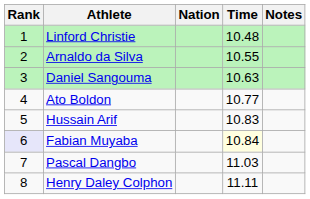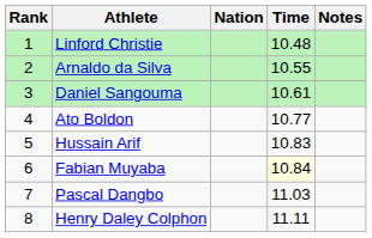 <table class="wikitable sortable" style="text-align:center">
 <tr>
 <th>Rank</th>
 <th>Athlete</th>
 <th>Nation</th>
 <th>Time</th>
 <th>Notes</th>
 </tr>
 <tr style="background:#bbf3bb;">
 <td>1</td>
 <td align=left><a href='#'>Linford Christie</a></td>
 <td align=left></td>
 <td>10.48</td>
 <td></td>
 </tr>
 <tr style="background:#bbf3bb;">
 <td>2</td>
 <td align=left><a href='#'>Arnaldo da Silva</a></td>
 <td align=left></td>
 <td>10.55</td>
 <td></td>
 </tr>
 <tr style="background:#bbf3bb;">
 <td>3</td>
 <td align=left><a href='#'>Daniel Sangouma</a></td>
 <td align=left></td>
-<td>10.63</td>
+<td>10.61</td>
 <td></td>
 </tr>
 <tr>
 <td>4</td>
 <td align=left><a href='#'>Ato Boldon</a></td>
 <td align=left></td>
 <td>10.77</td>
 <td></td>
 </tr>
 <tr>
 <td>5</td>
 <td align=left><a href='#'>Hussain Arif</a></td>
 <td align=left></td>
 <td>10.83</td>
 <td></td>
 </tr>
 <tr>
-<td style="background: lavender;">6</td>
+<td>6</td>
 <td align=left><a href='#'>Fabian Muyaba</a></td>
 <td align=left></td>
 <td style="background: lightyellow;">10.84</td>
 <td></td>
 </tr>
 <tr>
 <td>7</td>
 <td align=left><a href='#'>Pascal Dangbo</a></td>
 <td align=left></td>
 <td>11.03</td>
 <td></td>
 </tr>
 <tr>
 <td>8</td>
 <td align=left><a href='#'>Henry Daley Colphon</a></td>
 <td align=left></td>
 <td>11.11</td>
 <td></td>
 </tr>
 </table>
